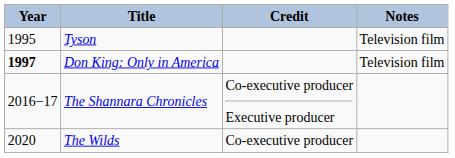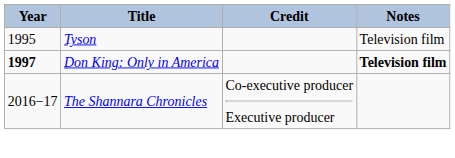 <table class="wikitable" style="font-size:95%;">
 <tr>
 <th style="background:#B0C4DE;">Year</th>
 <th style="background:#B0C4DE;">Title</th>
 <th style="background:#B0C4DE;">Credit</th>
 <th style="background:#B0C4DE;">Notes</th>
 </tr>
 <tr>
 <td>1995</td>
 <td><em><a href='#'>Tyson</a></em></td>
 <td></td>
 <td>Television film</td>
 </tr>
 <tr>
 <td><strong>1997</strong></td>
 <td><em><a href='#'>Don King: Only in America</a></em></td>
 <td></td>
-<td>Television film</td>
+<td><strong>Television film</strong></td>
 </tr>
 <tr>
 <td>2016−17</td>
 <td><em><a href='#'>The Shannara Chronicles</a></em></td>
 <td>Co-executive producer<hr>Executive producer</td>
 <td></td>
 </tr>
-<tr>
-<td>2020</td>
-<td><em><a href='#'>The Wilds</a></em></td>
-<td>Co-executive producer</td>
-<td></td>
-</tr>
 </table>
